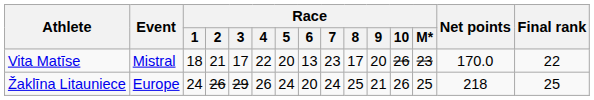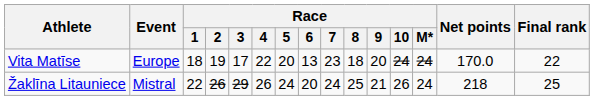 <table class="wikitable" style="font-size:90%">
 <tr>
 <th rowspan=2>Athlete</th>
 <th rowspan=2>Event</th>
 <th colspan=11>Race</th>
 <th rowspan=2>Net points</th>
 <th rowspan=2>Final rank</th>
 </tr>
 <tr style="font-size:95%">
 <th>1</th>
 <th>2</th>
 <th>3</th>
 <th>4</th>
 <th>5</th>
 <th>6</th>
 <th>7</th>
 <th>8</th>
 <th>9</th>
 <th>10</th>
 <th>M*</th>
 </tr>
 <tr align=center>
 <td align=left><a href='#'>Vita Matīse</a></td>
-<td align=left><a href='#'>Mistral</a></td>
+<td align=left><a href='#'>Europe</a></td>
 <td>18</td>
-<td>21</td>
+<td>19</td>
 <td>17</td>
 <td>22</td>
 <td>20</td>
 <td>13</td>
 <td>23</td>
-<td>17</td>
+<td>18</td>
 <td>20</td>
-<td><s>26</s></td>
-<td><s>23</s></td>
+<td><s>24</s></td>
+<td><s>24</s></td>
 <td>170.0</td>
 <td>22</td>
 </tr>
 <tr align=center>
 <td align=left><a href='#'>Žaklīna Litauniece</a></td>
-<td align=left><a href='#'>Europe</a></td>
-<td>24</td>
+<td align=left><a href='#'>Mistral</a></td>
+<td>22</td>
 <td><s>26</s></td>
 <td><s>29</s></td>
 <td>26</td>
 <td>24</td>
 <td>20</td>
 <td>24</td>
 <td>25</td>
 <td>21</td>
 <td>26</td>
-<td>25</td>
+<td>24</td>
 <td>218</td>
 <td>25</td>
 </tr>
 </table>
